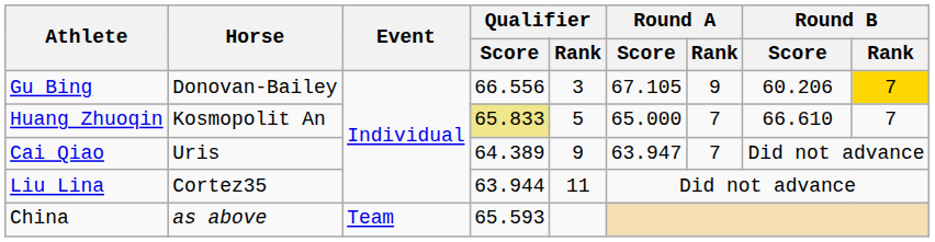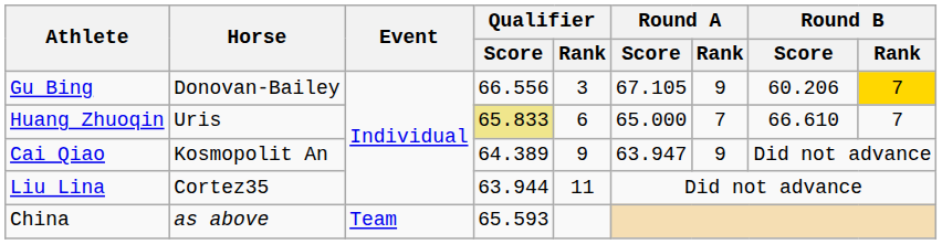 <table class=wikitable style="font-size:90%">
 <tr>
 <th rowspan=2>Athlete</th>
 <th rowspan=2>Horse</th>
 <th rowspan=2>Event</th>
 <th colspan=2>Qualifier</th>
 <th colspan=2>Round A</th>
 <th colspan=2>Round B</th>
 </tr>
 <tr>
 <th>Score</th>
 <th>Rank</th>
 <th>Score</th>
 <th>Rank</th>
 <th>Score</th>
 <th>Rank</th>
 </tr>
 <tr>
 <td><a href='#'>Gu Bing</a></td>
 <td>Donovan-Bailey</td>
 <td rowspan=4><a href='#'>Individual</a></td>
 <td align=center>66.556</td>
 <td align=center>3</td>
 <td align=center>67.105</td>
 <td align=center>9</td>
 <td align=center>60.206</td>
 <td align=center style="background: gold;">7</td>
 </tr>
 <tr>
 <td><a href='#'>Huang Zhuoqin</a></td>
-<td>Kosmopolit An</td>
+<td>Uris</td>
 <td align=center style="background: khaki;">65.833</td>
-<td align=center>5</td>
+<td align=center>6</td>
 <td align=center>65.000</td>
 <td align=center>7</td>
 <td align=center>66.610</td>
 <td align=center>7</td>
 </tr>
 <tr>
 <td><a href='#'>Cai Qiao</a></td>
-<td>Uris</td>
+<td>Kosmopolit An</td>
 <td align=center>64.389</td>
 <td align=center>9</td>
 <td align=center>63.947</td>
-<td align=center>7</td>
+<td align=center>9</td>
 <td colspan="2" style="text-align:center;">Did not advance</td>
 </tr>
 <tr>
 <td><a href='#'>Liu Lina</a></td>
 <td>Cortez35</td>
 <td align=center>63.944</td>
 <td align=center>11</td>
 <td colspan="4" style="text-align:center;">Did not advance</td>
 </tr>
 <tr>
 <td>China</td>
 <td><em>as above</em></td>
 <td><a href='#'>Team</a></td>
 <td align=center>65.593</td>
 <td align=center></td>
 <td colspan="4" style="background:wheat;"></td>
 </tr>
 </table>
